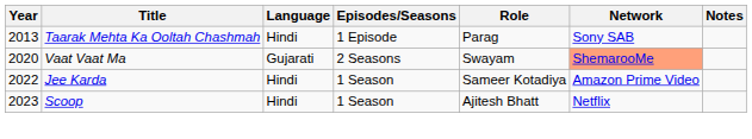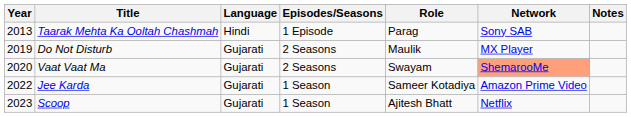 <table class="wikitable">
 <tr>
 <th>Year</th>
 <th>Title</th>
 <th>Language</th>
 <th>Episodes/Seasons</th>
 <th>Role</th>
 <th>Network</th>
 <th>Notes</th>
 </tr>
 <tr>
 <td>2013</td>
 <td><em><a href='#'>Taarak Mehta Ka Ooltah Chashmah</a></em></td>
 <td>Hindi</td>
 <td>1 Episode</td>
 <td>Parag</td>
 <td><a href='#'>Sony SAB</a></td>
 <td></td>
 </tr>
 <tr>
+<td>2019</td>
+<td><em>Do Not Disturb</em></td>
+<td>Gujarati</td>
+<td>2 Seasons</td>
+<td>Maulik</td>
+<td><a href='#'>MX Player</a></td>
+<td></td>
+</tr>
+<tr>
 <td>2020</td>
 <td><em>Vaat Vaat Ma</em></td>
 <td>Gujarati</td>
 <td>2 Seasons</td>
 <td>Swayam</td>
 <td style="background: lightsalmon;"><a href='#'>ShemarooMe</a></td>
 <td></td>
 </tr>
 <tr>
 <td>2022</td>
 <td><em><a href='#'>Jee Karda</a></em></td>
-<td>Hindi</td>
+<td>Gujarati</td>
 <td>1 Season</td>
 <td>Sameer Kotadiya</td>
 <td><a href='#'>Amazon Prime Video</a></td>
 <td></td>
 </tr>
 <tr>
 <td>2023</td>
 <td><em><a href='#'>Scoop</a></em></td>
-<td>Hindi</td>
+<td>Gujarati</td>
 <td>1 Season</td>
 <td>Ajitesh Bhatt</td>
 <td><a href='#'>Netflix</a></td>
 <td></td>
 </tr>
 </table>
